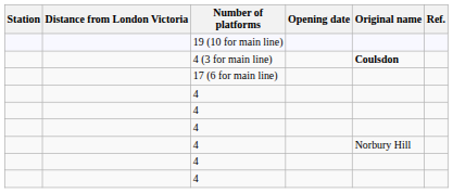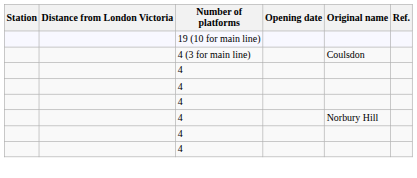 <table class="wikitable sortable collapsible collapsed">
 <tr>
 <th scope="col">Station</th>
 <th scope="col">Distance from London Victoria</th>
 <th scope="col">Number of<br> platforms</th>
 <th scope="col">Opening date</th>
 <th scope="col" class="unsortable">Original name</th>
 <th scope="col" class="unsortable">Ref.</th>
 </tr>
 <tr style="background:#F8F8FF">
 <td></td>
 <td></td>
 <td>19 (10 for main line)</td>
 <td></td>
 <td></td>
 <td></td>
 </tr>
 <tr>
 <td></td>
 <td></td>
 <td>4 (3 for main line)</td>
 <td></td>
-<td><strong>Coulsdon</strong></td>
-<td></td>
-</tr>
-<tr>
-<td></td>
-<td></td>
-<td>17 (6 for main line)</td>
-<td></td>
-<td></td>
+<td>Coulsdon</td>
 <td></td>
 </tr>
 <tr>
 <td></td>
 <td></td>
 <td>4</td>
 <td></td>
 <td></td>
 <td></td>
 </tr>
 <tr>
 <td></td>
 <td></td>
 <td>4</td>
 <td></td>
 <td></td>
 <td></td>
 </tr>
 <tr>
 <td></td>
 <td></td>
 <td>4</td>
 <td></td>
 <td></td>
 <td></td>
 </tr>
 <tr>
 <td></td>
 <td></td>
 <td>4</td>
 <td></td>
 <td>Norbury Hill</td>
 <td></td>
 </tr>
 <tr>
 <td></td>
 <td></td>
 <td>4</td>
 <td></td>
 <td></td>
 <td></td>
 </tr>
 <tr>
 <td></td>
 <td></td>
 <td>4</td>
 <td></td>
 <td></td>
 <td></td>
 </tr>
 </table>
